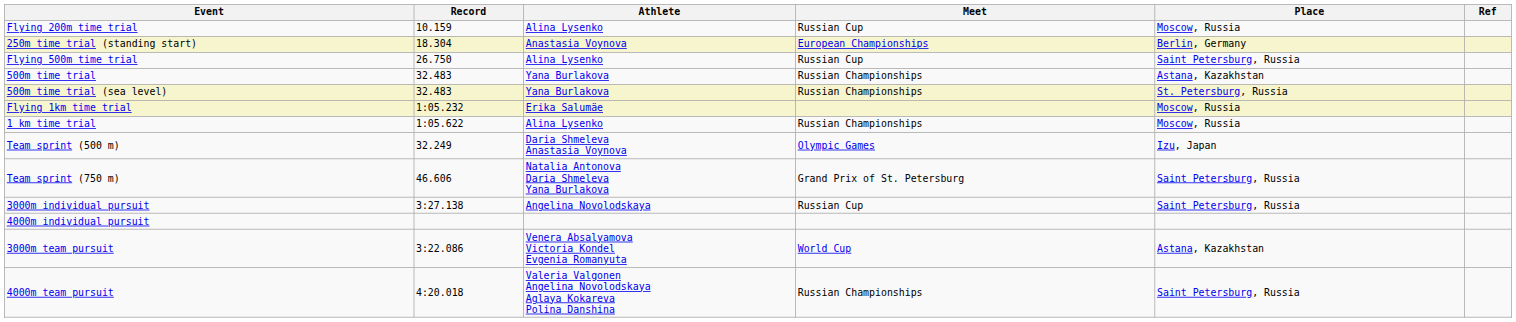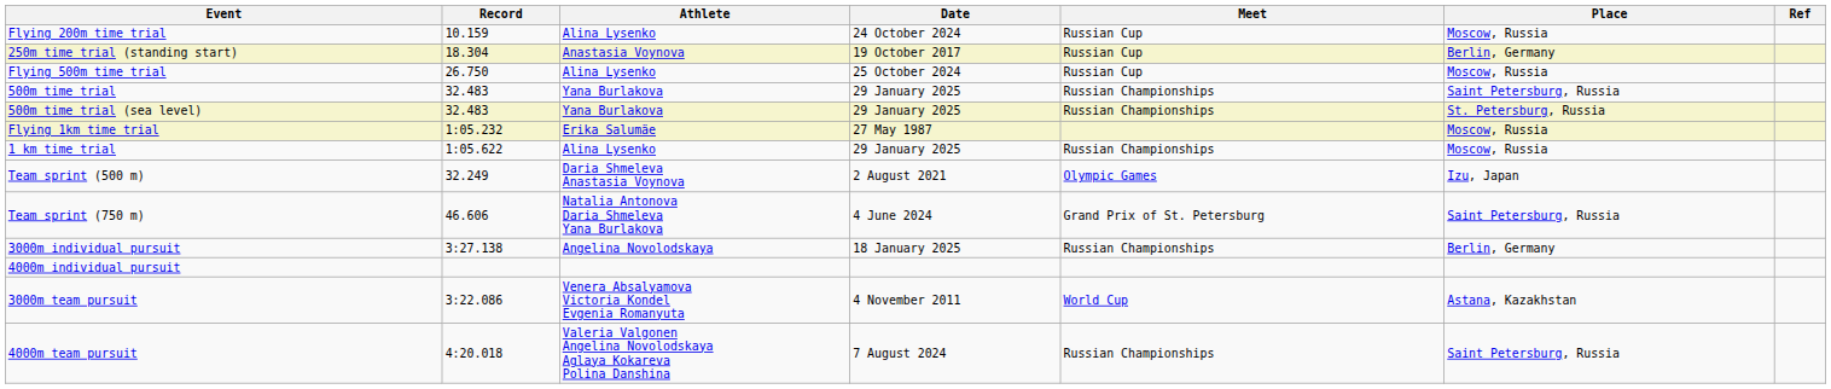 <table class="wikitable" style="font-size:95%; width: 95%;">
 <tr>
 <th>Event</th>
 <th>Record</th>
 <th>Athlete</th>
+<th>Date</th>
 <th>Meet</th>
 <th>Place</th>
 <th>Ref</th>
 </tr>
 <tr>
 <td><a href='#'>Flying 200m time trial</a></td>
 <td>10.159</td>
 <td><a href='#'>Alina Lysenko</a></td>
+<td>24 October 2024</td>
 <td>Russian Cup</td>
 <td><a href='#'>Moscow</a>, Russia</td>
 <td></td>
 </tr>
 <tr style="background:#f6F5CE;">
 <td><a href='#'>250m time trial</a> (standing start)</td>
 <td>18.304</td>
 <td><a href='#'>Anastasia Voynova</a></td>
-<td><a href='#'>European Championships</a></td>
+<td>19 October 2017</td>
+<td>Russian Cup</td>
 <td><a href='#'>Berlin</a>, Germany</td>
 <td></td>
 </tr>
 <tr>
 <td><a href='#'>Flying 500m time trial</a></td>
 <td>26.750</td>
 <td><a href='#'>Alina Lysenko</a></td>
+<td>25 October 2024</td>
 <td>Russian Cup</td>
-<td><a href='#'>Saint Petersburg</a>, Russia</td>
+<td><a href='#'>Moscow</a>, Russia</td>
 <td></td>
 </tr>
 <tr>
 <td><a href='#'>500m time trial</a></td>
 <td>32.483</td>
 <td><a href='#'>Yana Burlakova</a></td>
+<td>29 January 2025</td>
 <td>Russian Championships</td>
-<td><a href='#'>Astana</a>, Kazakhstan</td>
+<td><a href='#'>Saint Petersburg</a>, Russia</td>
 <td></td>
 </tr>
 <tr style="background:#f6F5CE;">
 <td><a href='#'>500m time trial</a> (sea level)</td>
 <td>32.483</td>
 <td><a href='#'>Yana Burlakova</a></td>
+<td>29 January 2025</td>
 <td>Russian Championships</td>
 <td><a href='#'>St. Petersburg</a>, Russia</td>
 <td></td>
 </tr>
 <tr style="background:#f6F5CE;">
 <td><a href='#'>Flying 1km time trial</a></td>
 <td>1:05.232</td>
 <td><a href='#'>Erika Salumäe</a></td>
+<td>27 May 1987</td>
 <td></td>
 <td><a href='#'>Moscow</a>, Russia</td>
 <td></td>
 </tr>
 <tr>
 <td><a href='#'>1 km time trial</a></td>
 <td>1:05.622</td>
 <td><a href='#'>Alina Lysenko</a></td>
+<td>29 January 2025</td>
 <td>Russian Championships</td>
 <td><a href='#'>Moscow</a>, Russia</td>
 <td></td>
 </tr>
 <tr>
 <td><a href='#'>Team sprint</a> (500 m)</td>
 <td>32.249</td>
 <td><a href='#'>Daria Shmeleva</a><br><a href='#'>Anastasia Voynova</a></td>
+<td>2 August 2021</td>
 <td><a href='#'>Olympic Games</a></td>
 <td><a href='#'>Izu</a>, Japan</td>
 <td></td>
 </tr>
 <tr>
 <td><a href='#'>Team sprint</a> (750 m)</td>
 <td>46.606</td>
 <td><a href='#'>Natalia Antonova</a><br><a href='#'>Daria Shmeleva</a><br><a href='#'>Yana Burlakova</a></td>
+<td>4 June 2024</td>
 <td>Grand Prix of St. Petersburg</td>
 <td><a href='#'>Saint Petersburg</a>, Russia</td>
 <td></td>
 </tr>
 <tr>
 <td><a href='#'>3000m individual pursuit</a></td>
 <td>3:27.138</td>
 <td><a href='#'>Angelina Novolodskaya</a></td>
-<td>Russian Cup</td>
-<td><a href='#'>Saint Petersburg</a>, Russia</td>
+<td>18 January 2025</td>
+<td>Russian Championships</td>
+<td><a href='#'>Berlin</a>, Germany</td>
 <td></td>
 </tr>
 <tr>
 <td><a href='#'>4000m individual pursuit</a></td>
+<td></td>
 <td></td>
 <td></td>
 <td></td>
 <td></td>
 <td></td>
 </tr>
 <tr>
 <td><a href='#'>3000m team pursuit</a></td>
 <td>3:22.086</td>
 <td><a href='#'>Venera Absalyamova</a><br><a href='#'>Victoria Kondel</a><br><a href='#'>Evgenia Romanyuta</a></td>
+<td>4 November 2011</td>
 <td><a href='#'>World Cup</a></td>
 <td><a href='#'>Astana</a>, Kazakhstan</td>
 <td></td>
 </tr>
 <tr>
 <td><a href='#'>4000m team pursuit</a></td>
 <td>4:20.018</td>
 <td><a href='#'>Valeria Valgonen</a><br><a href='#'>Angelina Novolodskaya</a><br><a href='#'>Aglaya Kokareva</a><br><a href='#'>Polina Danshina</a></td>
+<td>7 August 2024</td>
 <td>Russian Championships</td>
 <td><a href='#'>Saint Petersburg</a>, Russia</td>
 <td></td>
 </tr>
 </table>
